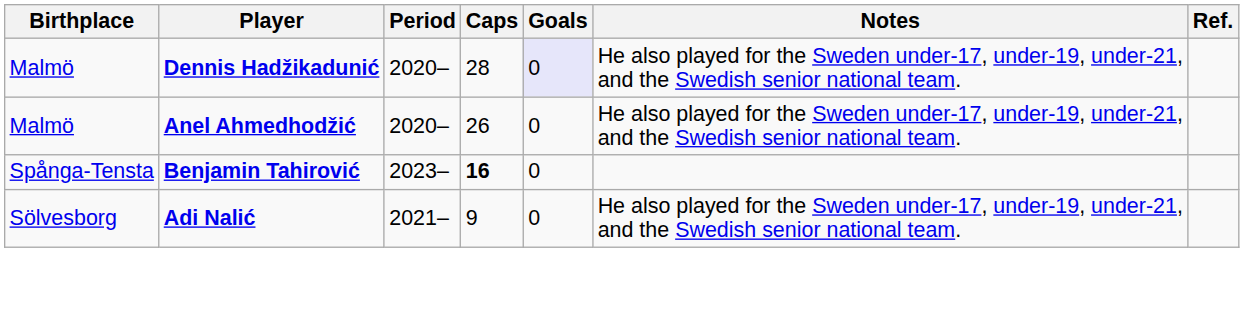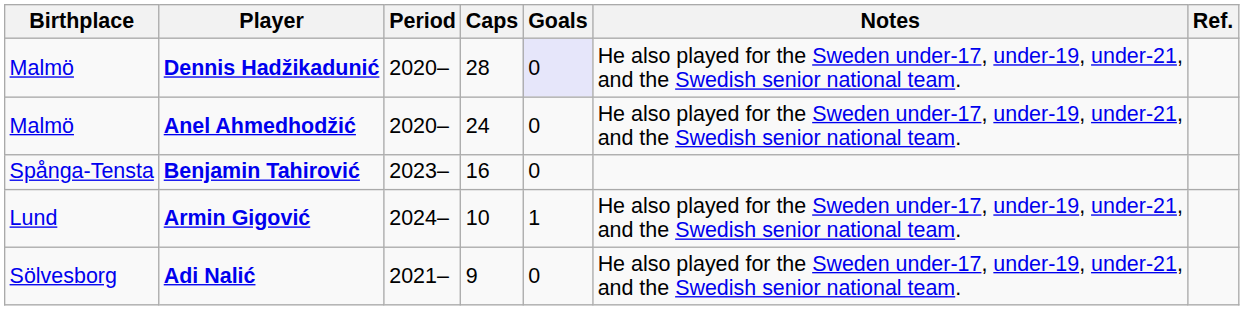 <table class="wikitable sortable">
 <tr>
 <th>Birthplace</th>
 <th>Player</th>
 <th>Period</th>
 <th>Caps</th>
 <th>Goals</th>
 <th>Notes</th>
 <th>Ref.</th>
 </tr>
 <tr>
 <td><a href='#'>Malmö</a></td>
 <td><strong><a href='#'>Dennis Hadžikadunić</a></strong></td>
 <td>2020–</td>
 <td>28</td>
 <td style="background: lavender;">0</td>
 <td>He also played for the <a href='#'>Sweden under-17</a>, <a href='#'>under-19</a>, <a href='#'>under-21</a>,<br> and the <a href='#'>Swedish senior national team</a>.</td>
 <td></td>
 </tr>
 <tr>
 <td><a href='#'>Malmö</a></td>
 <td><strong><a href='#'>Anel Ahmedhodžić</a></strong></td>
 <td>2020–</td>
-<td>26</td>
+<td>24</td>
 <td>0</td>
 <td>He also played for the <a href='#'>Sweden under-17</a>, <a href='#'>under-19</a>, <a href='#'>under-21</a>,<br> and the <a href='#'>Swedish senior national team</a>.</td>
 <td></td>
 </tr>
 <tr>
 <td><a href='#'>Spånga-Tensta</a></td>
 <td><strong><a href='#'>Benjamin Tahirović</a></strong></td>
 <td>2023–</td>
-<td><strong>16</strong></td>
+<td>16</td>
 <td>0</td>
 <td></td>
+<td></td>
+</tr>
+<tr>
+<td><a href='#'>Lund</a></td>
+<td><strong><a href='#'>Armin Gigović</a></strong></td>
+<td>2024–</td>
+<td>10</td>
+<td>1</td>
+<td>He also played for the <a href='#'>Sweden under-17</a>, <a href='#'>under-19</a>, <a href='#'>under-21</a>,<br> and the <a href='#'>Swedish senior national team</a>.</td>
 <td></td>
 </tr>
 <tr>
 <td><a href='#'>Sölvesborg</a></td>
 <td><strong><a href='#'>Adi Nalić</a></strong></td>
 <td>2021–</td>
 <td>9</td>
 <td>0</td>
 <td>He also played for the <a href='#'>Sweden under-17</a>, <a href='#'>under-19</a>, <a href='#'>under-21</a>,<br> and the <a href='#'>Swedish senior national team</a>.</td>
 <td></td>
 </tr>
 </table>
